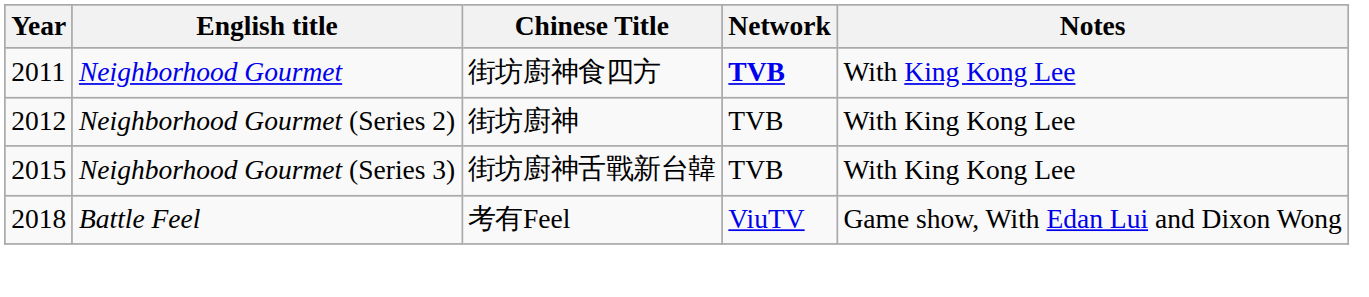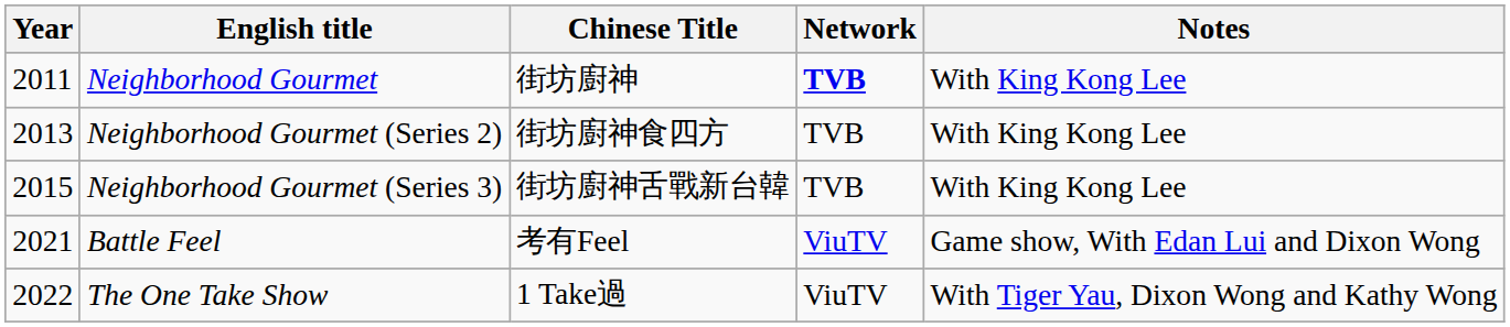 <table class="wikitable sortable">
 <tr>
 <th>Year</th>
 <th>English title</th>
 <th>Chinese Title</th>
 <th>Network</th>
 <th>Notes</th>
 </tr>
 <tr>
 <td>2011</td>
 <td><em><a href='#'>Neighborhood Gourmet</a></em></td>
-<td>街坊廚神食四方</td>
+<td>街坊廚神</td>
 <td><strong><a href='#'>TVB</a></strong></td>
 <td>With <a href='#'>King Kong Lee</a></td>
 </tr>
 <tr>
-<td>2012</td>
+<td>2013</td>
 <td><em>Neighborhood Gourmet</em> (Series 2)</td>
-<td>街坊廚神</td>
+<td>街坊廚神食四方</td>
 <td>TVB</td>
 <td>With King Kong Lee</td>
 </tr>
 <tr>
 <td>2015</td>
 <td><em>Neighborhood Gourmet</em> (Series 3)</td>
 <td>街坊廚神舌戰新台韓</td>
 <td>TVB</td>
 <td>With King Kong Lee</td>
 </tr>
 <tr>
-<td>2018</td>
+<td>2021</td>
 <td><em>Battle Feel</em></td>
 <td>考有Feel</td>
 <td><a href='#'>ViuTV</a></td>
 <td>Game show, With <a href='#'>Edan Lui</a> and Dixon Wong</td>
 </tr>
+<tr>
+<td>2022</td>
+<td><em>The One Take Show</em></td>
+<td>1 Take過</td>
+<td>ViuTV</td>
+<td>With <a href='#'>Tiger Yau</a>, Dixon Wong and Kathy Wong</td>
+</tr>
 </table>
